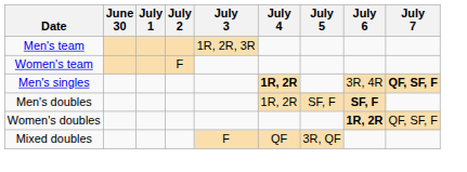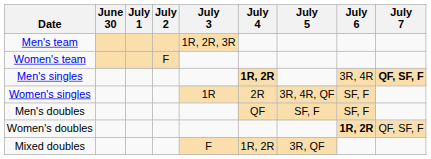 <table class="wikitable" style="text-align: center;">
 <tr style="vertical-align:bottom;">
 <th>Date</th>
 <th>June<br>30</th>
 <th>July<br>1</th>
 <th>July<br>2</th>
 <th>July<br>3</th>
 <th>July<br>4</th>
 <th>July<br>5</th>
 <th>July<br>6</th>
 <th>July<br>7</th>
 </tr>
 <tr>
 <td><a href='#'>Men's team</a></td>
 <td style="background: #FADFAD"></td>
 <td style="background: #FADFAD"></td>
 <td style="background: #FADFAD"></td>
 <td style="background: #FADFAD">1R, 2R, 3R</td>
 <td></td>
 <td></td>
 <td></td>
 <td></td>
 </tr>
 <tr>
 <td><a href='#'>Women's team</a></td>
 <td style="background: #FADFAD"></td>
 <td style="background: #FADFAD"></td>
 <td style="background: #FADFAD">F</td>
 <td></td>
 <td></td>
 <td></td>
 <td></td>
 <td></td>
 </tr>
 <tr>
 <td><a href='#'>Men's singles</a></td>
 <td></td>
 <td></td>
 <td></td>
 <td></td>
 <td style="background: #FADFAD"><strong>1R, 2R</strong></td>
 <td></td>
 <td style="background: #FADFAD">3R, 4R</td>
 <td style="background: #FADFAD"><strong>QF, SF, F</strong></td>
 </tr>
 <tr>
+<td><a href='#'>Women's singles</a></td>
+<td></td>
+<td></td>
+<td></td>
+<td style="background: #FADFAD">1R</td>
+<td style="background: #FADFAD">2R</td>
+<td style="background: #FADFAD">3R, 4R, QF</td>
+<td style="background: #FADFAD">SF, F</td>
+<td></td>
+</tr>
+<tr>
 <td>Men's doubles</td>
 <td></td>
 <td></td>
 <td></td>
 <td></td>
-<td style="background: #FADFAD">1R, 2R</td>
+<td style="background: #FADFAD">QF</td>
 <td style="background: #FADFAD">SF, F</td>
-<td style="background: #FADFAD"><strong>SF, F</strong></td>
+<td style="background: #FADFAD">SF, F</td>
 <td></td>
 </tr>
 <tr>
 <td>Women's doubles</td>
 <td></td>
 <td></td>
 <td></td>
 <td></td>
 <td></td>
 <td></td>
 <td style="background: #FADFAD"><strong>1R, 2R</strong></td>
 <td style="background: #FADFAD">QF, SF, F</td>
 </tr>
 <tr>
 <td>Mixed doubles</td>
 <td></td>
 <td></td>
 <td></td>
 <td style="background: #FADFAD">F</td>
-<td style="background: #FADFAD">QF</td>
+<td style="background: #FADFAD">1R, 2R</td>
 <td style="background: #FADFAD">3R, QF</td>
 <td></td>
 <td></td>
 </tr>
 </table>
